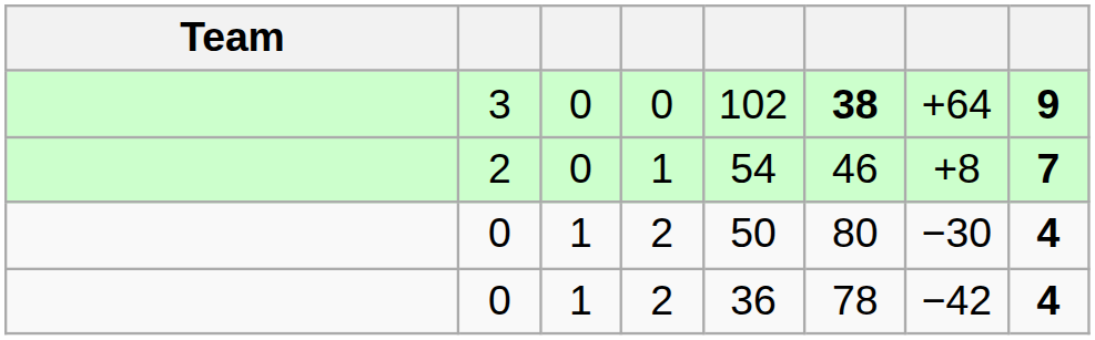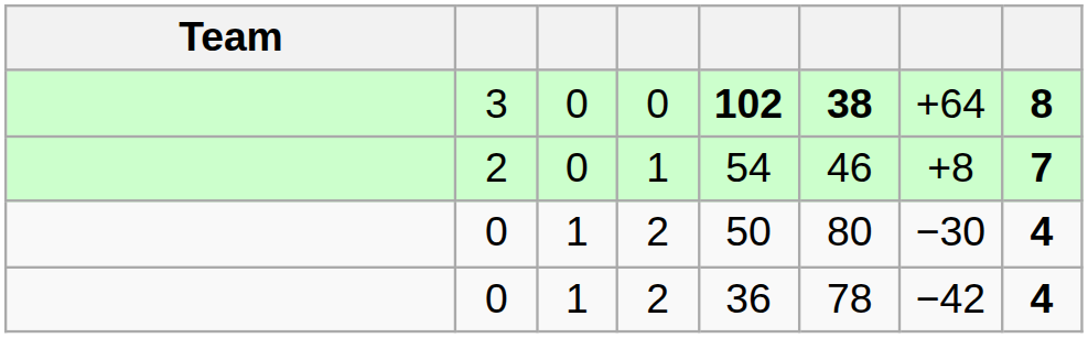 <table class="wikitable" style="text-align:center;">
 <tr>
 <th style="width:10.5em;">Team</th>
 <th style="width:1.5em;"></th>
 <th style="width:1.5em;"></th>
 <th style="width:1.5em;"></th>
 <th style="width:2.0em;"></th>
 <th style="width:2.0em;"></th>
 <th style="width:2.0em;"></th>
 <th style="width:1.5em;"></th>
 </tr>
 <tr bgcolor=ccffcc>
 <td align=left></td>
 <td>3</td>
 <td>0</td>
 <td>0</td>
-<td>102</td>
+<td><strong>102</strong></td>
 <td><strong>38</strong></td>
 <td>+64</td>
-<td><strong>9</strong></td>
+<td><strong>8</strong></td>
 </tr>
 <tr bgcolor=ccffcc>
 <td align=left></td>
 <td>2</td>
 <td>0</td>
 <td>1</td>
 <td>54</td>
 <td>46</td>
 <td>+8</td>
 <td><strong>7</strong></td>
 </tr>
 <tr>
 <td align="left"></td>
 <td>0</td>
 <td>1</td>
 <td>2</td>
 <td>50</td>
 <td>80</td>
 <td>−30</td>
 <td><strong>4</strong></td>
 </tr>
 <tr>
 <td align="left"></td>
 <td>0</td>
 <td>1</td>
 <td>2</td>
 <td>36</td>
 <td>78</td>
 <td>−42</td>
 <td><strong>4</strong></td>
 </tr>
 </table>
